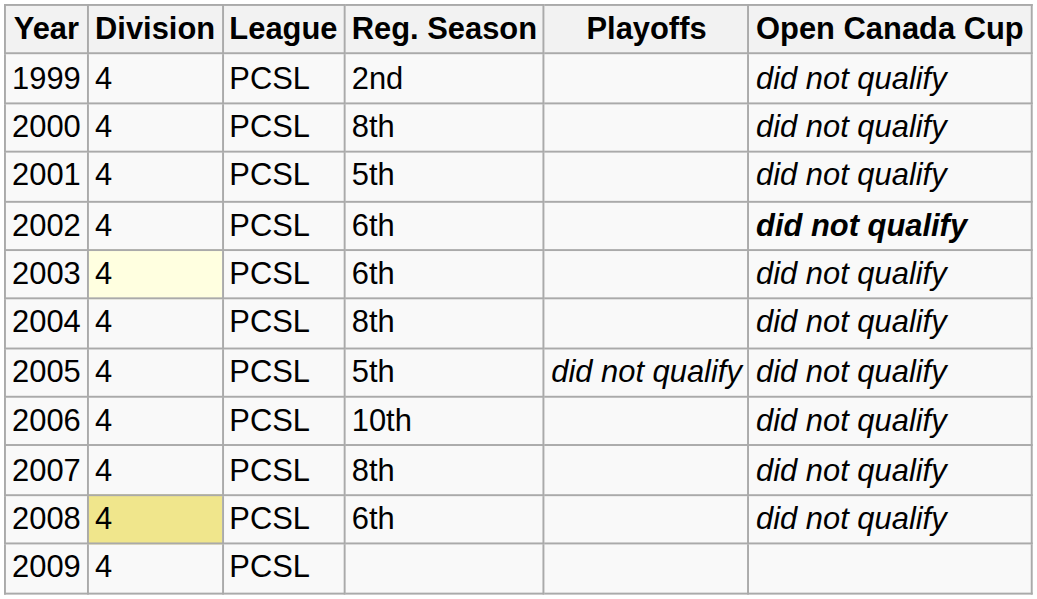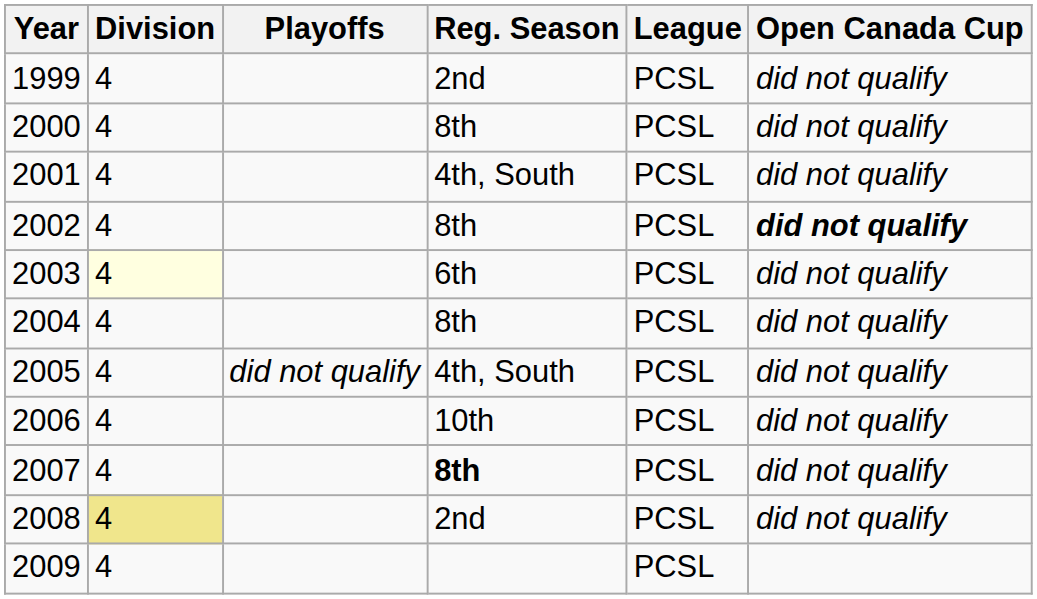 <table class="wikitable">
 <tr>
 <th>Year</th>
 <th>Division</th>
+<th>Playoffs</th>
+<th>Reg. Season</th>
 <th>League</th>
-<th>Reg. Season</th>
-<th>Playoffs</th>
 <th>Open Canada Cup</th>
 </tr>
 <tr>
 <td>1999</td>
 <td>4</td>
+<td></td>
+<td>2nd</td>
 <td>PCSL</td>
-<td>2nd</td>
-<td></td>
 <td><em>did not qualify</em></td>
 </tr>
 <tr>
 <td>2000</td>
 <td>4</td>
+<td></td>
+<td>8th</td>
 <td>PCSL</td>
-<td>8th</td>
-<td></td>
 <td><em>did not qualify</em></td>
 </tr>
 <tr>
 <td>2001</td>
 <td>4</td>
+<td></td>
+<td>4th, South</td>
 <td>PCSL</td>
-<td>5th</td>
-<td></td>
 <td><em>did not qualify</em></td>
 </tr>
 <tr>
 <td>2002</td>
 <td>4</td>
+<td></td>
+<td>8th</td>
 <td>PCSL</td>
-<td>6th</td>
-<td></td>
 <td><strong><em>did not qualify</em></strong></td>
 </tr>
 <tr>
 <td>2003</td>
 <td style="background: lightyellow;">4</td>
+<td></td>
+<td>6th</td>
 <td>PCSL</td>
-<td>6th</td>
-<td></td>
 <td><em>did not qualify</em></td>
 </tr>
 <tr>
 <td>2004</td>
 <td>4</td>
+<td></td>
+<td>8th</td>
 <td>PCSL</td>
-<td>8th</td>
-<td></td>
 <td><em>did not qualify</em></td>
 </tr>
 <tr>
 <td>2005</td>
 <td>4</td>
+<td><em>did not qualify</em></td>
+<td>4th, South</td>
 <td>PCSL</td>
-<td>5th</td>
-<td><em>did not qualify</em></td>
 <td><em>did not qualify</em></td>
 </tr>
 <tr>
 <td>2006</td>
 <td>4</td>
+<td></td>
+<td>10th</td>
 <td>PCSL</td>
-<td>10th</td>
-<td></td>
 <td><em>did not qualify</em></td>
 </tr>
 <tr>
 <td>2007</td>
 <td>4</td>
+<td></td>
+<td><strong>8th</strong></td>
 <td>PCSL</td>
-<td>8th</td>
-<td></td>
 <td><em>did not qualify</em></td>
 </tr>
 <tr>
 <td>2008</td>
 <td style="background: khaki;">4</td>
+<td></td>
+<td>2nd</td>
 <td>PCSL</td>
-<td>6th</td>
-<td></td>
 <td><em>did not qualify</em></td>
 </tr>
 <tr>
 <td>2009</td>
 <td>4</td>
-<td>PCSL</td>
 <td></td>
 <td></td>
+<td>PCSL</td>
 <td></td>
 </tr>
 </table>
